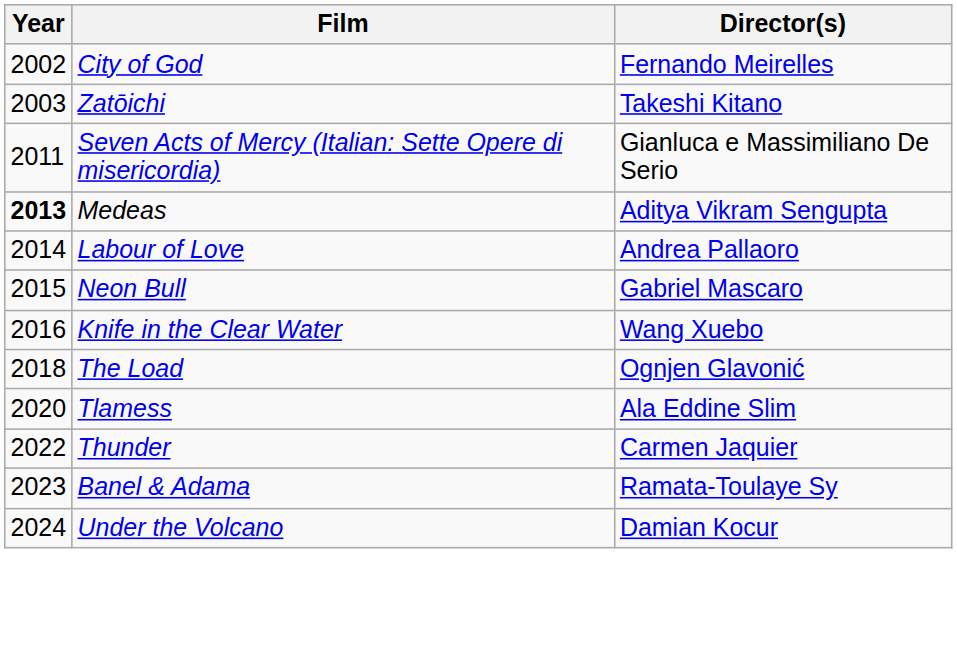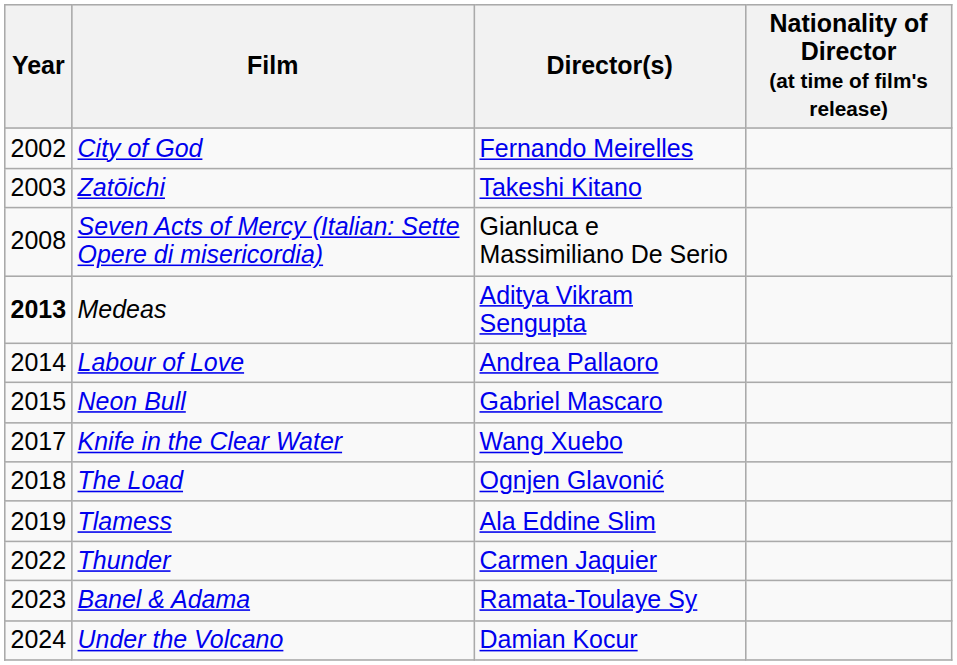 <table class="wikitable sortable">
 <tr>
 <th>Year</th>
 <th>Film</th>
 <th>Director(s)</th>
+<th>Nationality of Director<br><small>(at time of film's release)</small></th>
 </tr>
 <tr>
 <td>2002</td>
 <td><em><a href='#'>City of God</a></em></td>
 <td><a href='#'>Fernando Meirelles</a></td>
+<td></td>
 </tr>
 <tr>
 <td>2003</td>
 <td><em><a href='#'>Zatōichi</a></em></td>
 <td><a href='#'>Takeshi Kitano</a></td>
+<td></td>
 </tr>
 <tr>
-<td>2011</td>
+<td>2008</td>
 <td><em><a href='#'>Seven Acts of Mercy (Italian: Sette Opere di misericordia)</a></em></td>
 <td>Gianluca e Massimiliano De Serio</td>
+<td></td>
 </tr>
 <tr>
 <td><strong>2013</strong></td>
 <td><em>Medeas</em></td>
 <td><a href='#'>Aditya Vikram Sengupta</a></td>
+<td></td>
 </tr>
 <tr>
 <td>2014</td>
 <td><em><a href='#'>Labour of Love</a></em></td>
 <td><a href='#'>Andrea Pallaoro</a></td>
+<td></td>
 </tr>
 <tr>
 <td>2015</td>
 <td><em><a href='#'>Neon Bull</a></em></td>
 <td><a href='#'>Gabriel Mascaro</a></td>
+<td></td>
 </tr>
 <tr>
-<td>2016</td>
+<td>2017</td>
 <td><em><a href='#'>Knife in the Clear Water</a></em></td>
 <td><a href='#'>Wang Xuebo</a></td>
+<td></td>
 </tr>
 <tr>
 <td>2018</td>
 <td><em><a href='#'>The Load</a></em></td>
 <td><a href='#'>Ognjen Glavonić</a></td>
+<td></td>
 </tr>
 <tr>
-<td>2020</td>
+<td>2019</td>
 <td><em><a href='#'>Tlamess</a></em></td>
 <td><a href='#'>Ala Eddine Slim</a></td>
+<td></td>
 </tr>
 <tr>
 <td>2022</td>
 <td><em><a href='#'>Thunder</a></em></td>
 <td><a href='#'>Carmen Jaquier</a></td>
+<td></td>
 </tr>
 <tr>
 <td>2023</td>
 <td><em><a href='#'>Banel & Adama</a></em></td>
 <td><a href='#'>Ramata-Toulaye Sy</a></td>
+<td> </td>
 </tr>
 <tr>
 <td>2024</td>
 <td><em><a href='#'>Under the Volcano</a></em></td>
 <td><a href='#'>Damian Kocur</a></td>
+<td></td>
 </tr>
 </table>
